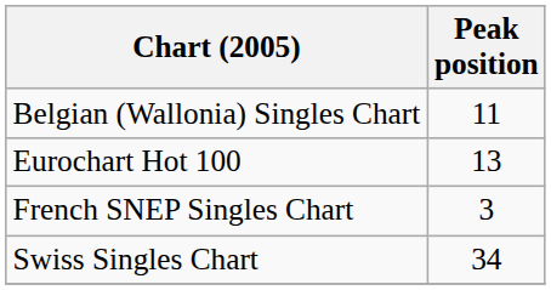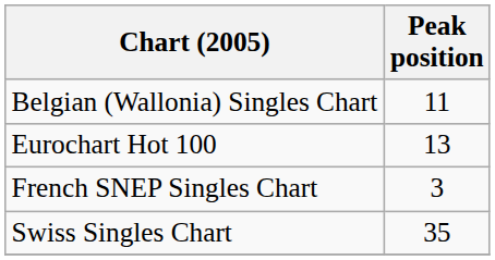 <table class="wikitable sortable">
 <tr>
 <th>Chart (2005)</th>
 <th>Peak<br>position</th>
 </tr>
 <tr>
 <td>Belgian (Wallonia) Singles Chart</td>
 <td align="center">11</td>
 </tr>
 <tr>
 <td>Eurochart Hot 100</td>
 <td align="center">13</td>
 </tr>
 <tr>
 <td>French SNEP Singles Chart</td>
 <td align="center">3</td>
 </tr>
 <tr>
 <td>Swiss Singles Chart</td>
-<td align="center">34</td>
+<td align="center">35</td>
 </tr>
 <tr>
 </tr>
 </table>
